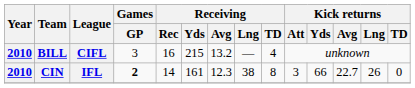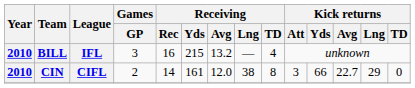 <table class=wikitable style="text-align:center;">
 <tr>
 <th rowspan="2">Year</th>
 <th rowspan="2">Team</th>
 <th rowspan="2">League</th>
 <th colspan="1">Games</th>
 <th colspan="5">Receiving</th>
 <th colspan="5">Kick returns</th>
 </tr>
 <tr>
 <th>GP</th>
 <th>Rec</th>
 <th>Yds</th>
 <th>Avg</th>
 <th>Lng</th>
 <th>TD</th>
 <th>Att</th>
 <th>Yds</th>
 <th>Avg</th>
 <th>Lng</th>
 <th>TD</th>
 </tr>
 <tr>
 <th><a href='#'>2010</a></th>
 <th><a href='#'>BILL</a></th>
-<th><a href='#'>CIFL</a></th>
+<th><a href='#'>IFL</a></th>
 <td>3</td>
 <td>16</td>
 <td>215</td>
 <td>13.2</td>
 <td>—</td>
 <td>4</td>
 <td colspan="5"><em>unknown</em></td>
 </tr>
 <tr>
 <th><a href='#'>2010</a></th>
 <th><a href='#'>CIN</a></th>
-<th><a href='#'>IFL</a></th>
-<td><strong>2</strong></td>
+<th><a href='#'>CIFL</a></th>
+<td>2</td>
 <td>14</td>
 <td>161</td>
-<td>12.3</td>
+<td>12.0</td>
 <td>38</td>
 <td>8</td>
 <td>3</td>
 <td>66</td>
 <td>22.7</td>
-<td>26</td>
+<td>29</td>
 <td>0</td>
 </tr>
 <tr>
 </tr>
 </table>
